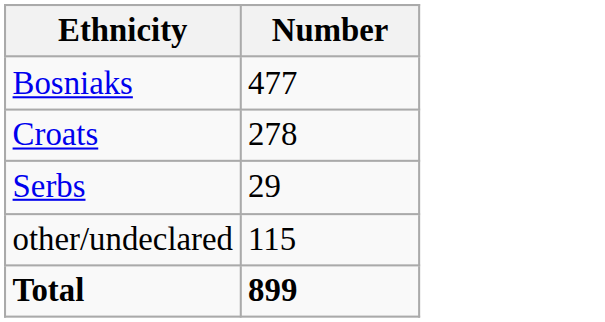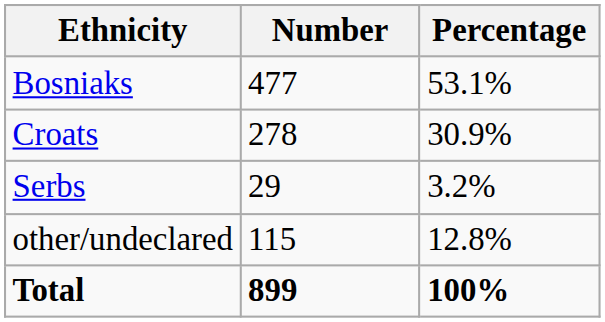 <table class="wikitable">
 <tr>
 <th width="100px">Ethnicity</th>
 <th width="80px">Number</th>
+<th width="80px">Percentage</th>
 </tr>
 <tr>
 <td><a href='#'>Bosniaks</a></td>
 <td>477</td>
+<td>53.1%</td>
 </tr>
 <tr>
 <td><a href='#'>Croats</a></td>
 <td>278</td>
+<td>30.9%</td>
 </tr>
 <tr>
 <td><a href='#'>Serbs</a></td>
 <td>29</td>
+<td>3.2%</td>
 </tr>
 <tr>
 <td>other/undeclared</td>
 <td>115</td>
+<td>12.8%</td>
 </tr>
 <tr>
 <td><strong>Total</strong></td>
 <td><strong>899</strong></td>
+<td><strong>100%</strong></td>
 </tr>
 </table>
